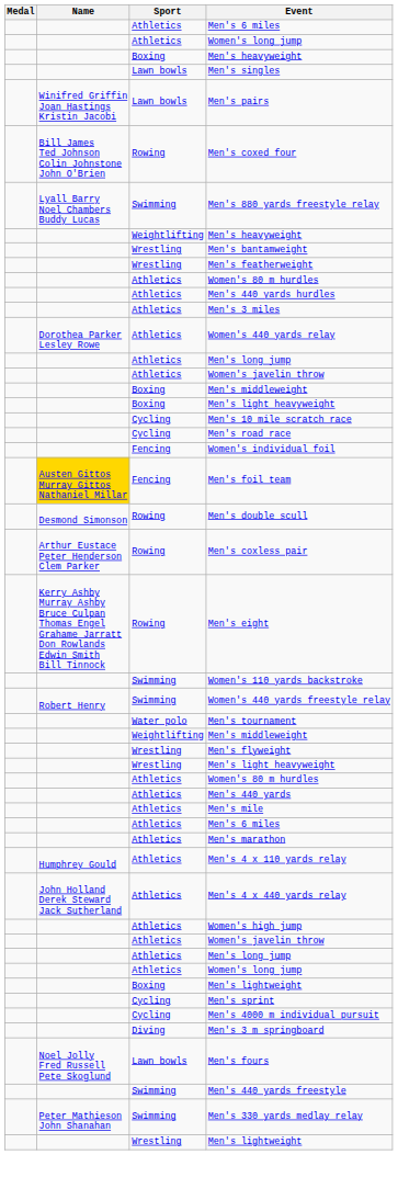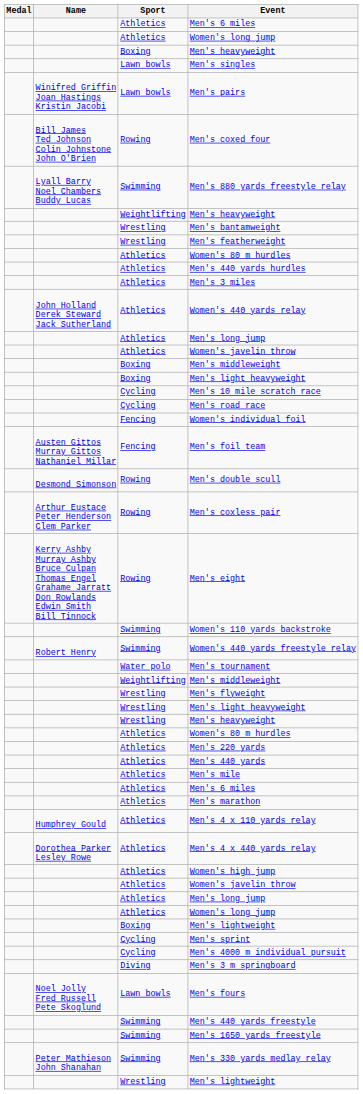 <table class="wikitable sortable" style="font-size: 95%;">
 <tr>
 <th>Medal</th>
 <th>Name</th>
 <th>Sport</th>
 <th>Event</th>
 </tr>
 <tr>
 <td></td>
 <td></td>
 <td><a href='#'>Athletics</a></td>
 <td><a href='#'>Men's 6 miles</a></td>
 </tr>
 <tr>
 <td></td>
 <td></td>
 <td><a href='#'>Athletics</a></td>
 <td><a href='#'>Women's long jump</a></td>
 </tr>
 <tr>
 <td></td>
 <td></td>
 <td><a href='#'>Boxing</a></td>
 <td><a href='#'>Men's heavyweight</a></td>
 </tr>
 <tr>
 <td></td>
 <td></td>
 <td><a href='#'>Lawn bowls</a></td>
 <td><a href='#'>Men's singles</a></td>
 </tr>
 <tr>
 <td></td>
 <td><br><a href='#'>Winifred Griffin</a><br><a href='#'>Joan Hastings</a><br><a href='#'>Kristin Jacobi</a></td>
 <td><a href='#'>Lawn bowls</a></td>
 <td><a href='#'>Men's pairs</a></td>
 </tr>
 <tr>
 <td></td>
 <td><br><a href='#'>Bill James</a><br><a href='#'>Ted Johnson</a><br><a href='#'>Colin Johnstone</a><br><a href='#'>John O'Brien</a></td>
 <td><a href='#'>Rowing</a></td>
 <td><a href='#'>Men's coxed four</a></td>
 </tr>
 <tr>
 <td></td>
 <td><br><a href='#'>Lyall Barry</a><br><a href='#'>Noel Chambers</a><br><a href='#'>Buddy Lucas</a></td>
 <td><a href='#'>Swimming</a></td>
 <td><a href='#'>Men's 880 yards freestyle relay</a></td>
 </tr>
 <tr>
 <td></td>
 <td></td>
 <td><a href='#'>Weightlifting</a></td>
 <td><a href='#'>Men's heavyweight</a></td>
 </tr>
 <tr>
 <td></td>
 <td></td>
 <td><a href='#'>Wrestling</a></td>
 <td><a href='#'>Men's bantamweight</a></td>
 </tr>
 <tr>
 <td></td>
 <td></td>
 <td><a href='#'>Wrestling</a></td>
 <td><a href='#'>Men's featherweight</a></td>
 </tr>
 <tr>
 <td></td>
 <td></td>
 <td><a href='#'>Athletics</a></td>
 <td><a href='#'>Women's 80 m hurdles</a></td>
 </tr>
 <tr>
 <td></td>
 <td></td>
 <td><a href='#'>Athletics</a></td>
 <td><a href='#'>Men's 440 yards hurdles</a></td>
 </tr>
 <tr>
 <td></td>
 <td></td>
 <td><a href='#'>Athletics</a></td>
 <td><a href='#'>Men's 3 miles</a></td>
 </tr>
 <tr>
 <td></td>
-<td><br><a href='#'>Dorothea Parker</a><br><a href='#'>Lesley Rowe</a></td>
+<td><br><a href='#'>John Holland</a><br><a href='#'>Derek Steward</a><br><a href='#'>Jack Sutherland</a></td>
 <td><a href='#'>Athletics</a></td>
 <td><a href='#'>Women's 440 yards relay</a></td>
 </tr>
 <tr>
 <td></td>
 <td></td>
 <td><a href='#'>Athletics</a></td>
 <td><a href='#'>Men's long jump</a></td>
 </tr>
 <tr>
 <td></td>
 <td></td>
 <td><a href='#'>Athletics</a></td>
 <td><a href='#'>Women's javelin throw</a></td>
 </tr>
 <tr>
 <td></td>
 <td></td>
 <td><a href='#'>Boxing</a></td>
 <td><a href='#'>Men's middleweight</a></td>
 </tr>
 <tr>
 <td></td>
 <td></td>
 <td><a href='#'>Boxing</a></td>
 <td><a href='#'>Men's light heavyweight</a></td>
 </tr>
 <tr>
 <td></td>
 <td></td>
 <td><a href='#'>Cycling</a></td>
 <td><a href='#'>Men's 10 mile scratch race</a></td>
 </tr>
 <tr>
 <td></td>
 <td></td>
 <td><a href='#'>Cycling</a></td>
 <td><a href='#'>Men's road race</a></td>
 </tr>
 <tr>
 <td></td>
 <td></td>
 <td><a href='#'>Fencing</a></td>
 <td><a href='#'>Women's individual foil</a></td>
 </tr>
 <tr>
 <td></td>
-<td style="background: gold;"><br><a href='#'>Austen Gittos</a><br><a href='#'>Murray Gittos</a><br><a href='#'>Nathaniel Millar</a></td>
+<td><br><a href='#'>Austen Gittos</a><br><a href='#'>Murray Gittos</a><br><a href='#'>Nathaniel Millar</a></td>
 <td><a href='#'>Fencing</a></td>
 <td><a href='#'>Men's foil team</a></td>
 </tr>
 <tr>
 <td></td>
 <td><br><a href='#'>Desmond Simonson</a></td>
 <td><a href='#'>Rowing</a></td>
 <td><a href='#'>Men's double scull</a></td>
 </tr>
 <tr>
 <td></td>
 <td><br><a href='#'>Arthur Eustace</a><br><a href='#'>Peter Henderson</a><br><a href='#'>Clem Parker</a></td>
 <td><a href='#'>Rowing</a></td>
 <td><a href='#'>Men's coxless pair</a></td>
 </tr>
 <tr>
 <td></td>
 <td><br><a href='#'>Kerry Ashby</a><br><a href='#'>Murray Ashby</a><br><a href='#'>Bruce Culpan</a><br><a href='#'>Thomas Engel</a><br><a href='#'>Grahame Jarratt</a><br><a href='#'>Don Rowlands</a><br><a href='#'>Edwin Smith</a><br><a href='#'>Bill Tinnock</a></td>
 <td><a href='#'>Rowing</a></td>
 <td><a href='#'>Men's eight</a></td>
 </tr>
 <tr>
 <td></td>
 <td></td>
 <td><a href='#'>Swimming</a></td>
 <td><a href='#'>Women's 110 yards backstroke</a></td>
 </tr>
 <tr>
 <td></td>
 <td><br><a href='#'>Robert Henry</a></td>
 <td><a href='#'>Swimming</a></td>
 <td><a href='#'>Women's 440 yards freestyle relay</a></td>
 </tr>
 <tr>
 <td></td>
 <td><br></td>
 <td><a href='#'>Water polo</a></td>
 <td><a href='#'>Men's tournament</a></td>
 </tr>
 <tr>
 <td></td>
 <td></td>
 <td><a href='#'>Weightlifting</a></td>
 <td><a href='#'>Men's middleweight</a></td>
 </tr>
 <tr>
 <td></td>
 <td></td>
 <td><a href='#'>Wrestling</a></td>
 <td><a href='#'>Men's flyweight</a></td>
 </tr>
 <tr>
 <td></td>
 <td></td>
 <td><a href='#'>Wrestling</a></td>
 <td><a href='#'>Men's light heavyweight</a></td>
 </tr>
 <tr>
 <td></td>
 <td></td>
+<td><a href='#'>Wrestling</a></td>
+<td><a href='#'>Men's heavyweight</a></td>
+</tr>
+<tr>
+<td></td>
+<td></td>
 <td><a href='#'>Athletics</a></td>
 <td><a href='#'>Women's 80 m hurdles</a></td>
+</tr>
+<tr>
+<td></td>
+<td></td>
+<td><a href='#'>Athletics</a></td>
+<td><a href='#'>Men's 220 yards</a></td>
 </tr>
 <tr>
 <td></td>
 <td></td>
 <td><a href='#'>Athletics</a></td>
 <td><a href='#'>Men's 440 yards</a></td>
 </tr>
 <tr>
 <td></td>
 <td></td>
 <td><a href='#'>Athletics</a></td>
 <td><a href='#'>Men's mile</a></td>
 </tr>
 <tr>
 <td></td>
 <td></td>
 <td><a href='#'>Athletics</a></td>
 <td><a href='#'>Men's 6 miles</a></td>
 </tr>
 <tr>
 <td></td>
 <td></td>
 <td><a href='#'>Athletics</a></td>
 <td><a href='#'>Men's marathon</a></td>
 </tr>
 <tr>
 <td></td>
 <td><br><a href='#'>Humphrey Gould</a></td>
 <td><a href='#'>Athletics</a></td>
 <td><a href='#'>Men's 4 x 110 yards relay</a></td>
 </tr>
 <tr>
 <td></td>
-<td><br><a href='#'>John Holland</a><br><a href='#'>Derek Steward</a><br><a href='#'>Jack Sutherland</a></td>
+<td><br><a href='#'>Dorothea Parker</a><br><a href='#'>Lesley Rowe</a></td>
 <td><a href='#'>Athletics</a></td>
 <td><a href='#'>Men's 4 x 440 yards relay</a></td>
 </tr>
 <tr>
 <td></td>
 <td></td>
 <td><a href='#'>Athletics</a></td>
 <td><a href='#'>Women's high jump</a></td>
 </tr>
 <tr>
 <td></td>
 <td></td>
 <td><a href='#'>Athletics</a></td>
 <td><a href='#'>Women's javelin throw</a></td>
 </tr>
 <tr>
 <td></td>
 <td></td>
 <td><a href='#'>Athletics</a></td>
 <td><a href='#'>Men's long jump</a></td>
 </tr>
 <tr>
 <td></td>
 <td></td>
 <td><a href='#'>Athletics</a></td>
 <td><a href='#'>Women's long jump</a></td>
 </tr>
 <tr>
 <td></td>
 <td></td>
 <td><a href='#'>Boxing</a></td>
 <td><a href='#'>Men's lightweight</a></td>
 </tr>
 <tr>
 <td></td>
 <td></td>
 <td><a href='#'>Cycling</a></td>
 <td><a href='#'>Men's sprint</a></td>
 </tr>
 <tr>
 <td></td>
 <td></td>
 <td><a href='#'>Cycling</a></td>
 <td><a href='#'>Men's 4000 m individual pursuit</a></td>
 </tr>
 <tr>
 <td></td>
 <td></td>
 <td><a href='#'>Diving</a></td>
 <td><a href='#'>Men's 3 m springboard</a></td>
 </tr>
 <tr>
 <td></td>
 <td><br><a href='#'>Noel Jolly</a><br><a href='#'>Fred Russell</a><br><a href='#'>Pete Skoglund</a></td>
 <td><a href='#'>Lawn bowls</a></td>
 <td><a href='#'>Men's fours</a></td>
 </tr>
 <tr>
 <td></td>
 <td></td>
 <td><a href='#'>Swimming</a></td>
 <td><a href='#'>Men's 440 yards freestyle</a></td>
 </tr>
 <tr>
 <td></td>
+<td></td>
+<td><a href='#'>Swimming</a></td>
+<td><a href='#'>Men's 1650 yards freestyle</a></td>
+</tr>
+<tr>
+<td></td>
 <td><br><a href='#'>Peter Mathieson</a><br><a href='#'>John Shanahan</a></td>
 <td><a href='#'>Swimming</a></td>
 <td><a href='#'>Men's 330 yards medlay relay</a></td>
 </tr>
 <tr>
 <td></td>
 <td></td>
 <td><a href='#'>Wrestling</a></td>
 <td><a href='#'>Men's lightweight</a></td>
 </tr>
 </table>
